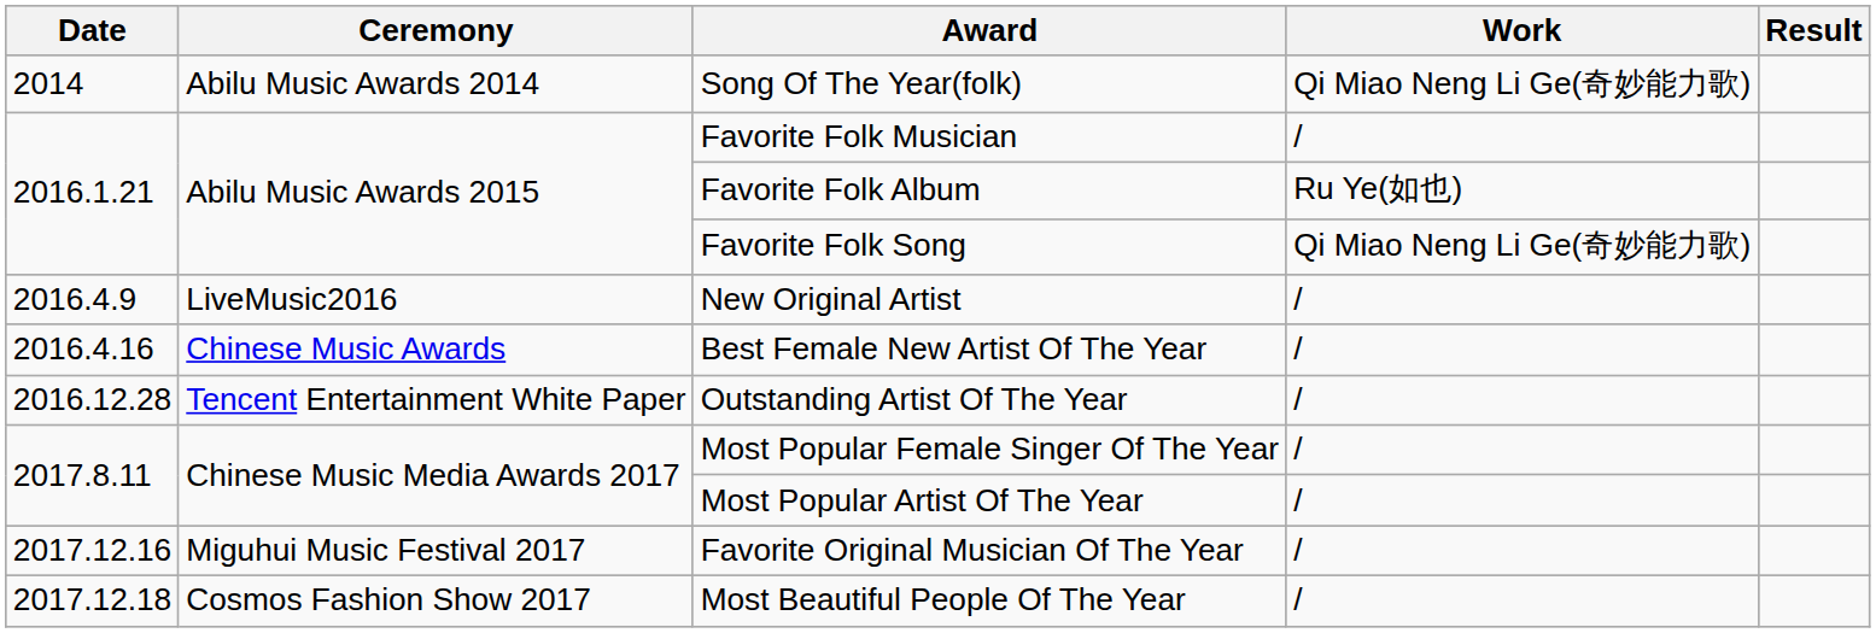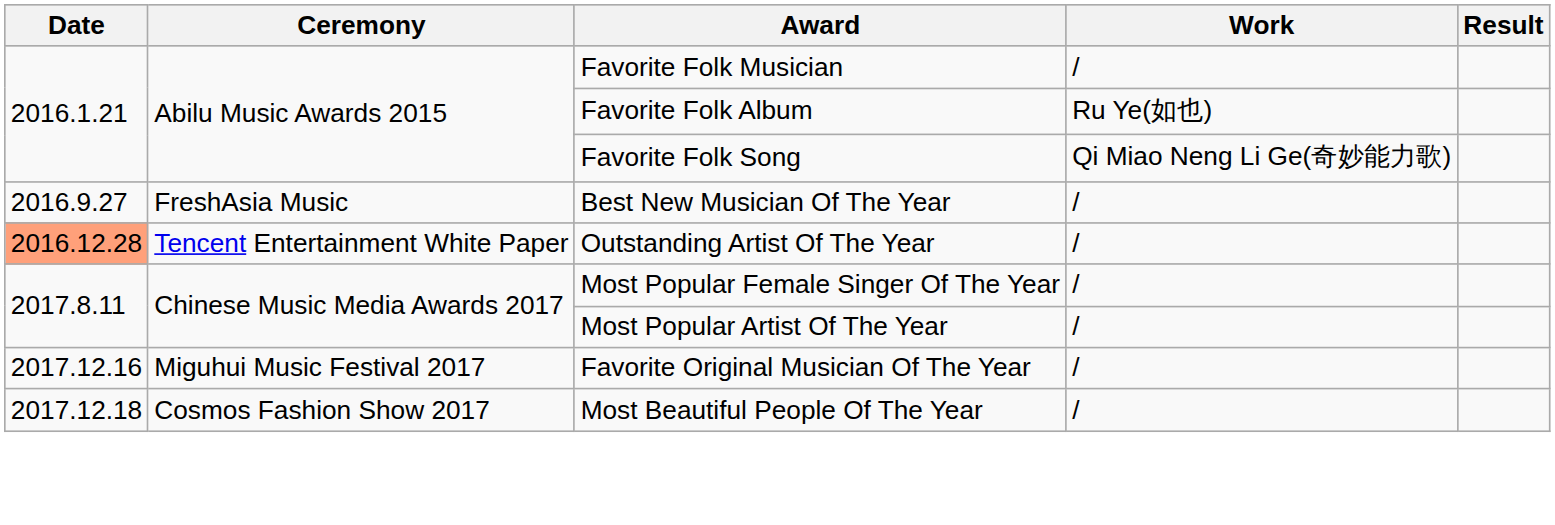 <table class="wikitable">
 <tr>
 <th>Date</th>
 <th>Ceremony</th>
 <th>Award</th>
 <th>Work</th>
 <th>Result</th>
-</tr>
-<tr>
-<td>2014</td>
-<td>Abilu Music Awards 2014</td>
-<td>Song Of The Year(folk)</td>
-<td>Qi Miao Neng Li Ge(奇妙能力歌)</td>
-<td></td>
 </tr>
 <tr>
 <td rowspan="3">2016.1.21</td>
 <td rowspan="3">Abilu Music Awards 2015</td>
 <td>Favorite Folk Musician</td>
 <td>/</td>
 <td></td>
 </tr>
 <tr>
 <td>Favorite Folk Album</td>
 <td>Ru Ye(如也)</td>
 <td></td>
 </tr>
 <tr>
 <td>Favorite Folk Song</td>
 <td>Qi Miao Neng Li Ge(奇妙能力歌)</td>
 <td></td>
 </tr>
 <tr>
-<td>2016.4.9</td>
-<td>LiveMusic2016</td>
-<td>New Original Artist</td>
+<td>2016.9.27</td>
+<td>FreshAsia Music</td>
+<td>Best New Musician Of The Year</td>
 <td>/</td>
 <td></td>
 </tr>
 <tr>
-<td>2016.4.16</td>
-<td><a href='#'>Chinese Music Awards</a></td>
-<td>Best Female New Artist Of The Year</td>
-<td>/</td>
-<td></td>
-</tr>
-<tr>
-<td>2016.12.28</td>
+<td style="background: lightsalmon;">2016.12.28</td>
 <td><a href='#'>Tencent</a> Entertainment White Paper</td>
 <td>Outstanding Artist Of The Year</td>
 <td>/</td>
 <td></td>
 </tr>
 <tr>
 <td rowspan="2">2017.8.11</td>
 <td rowspan="2">Chinese Music Media Awards 2017</td>
 <td>Most Popular Female Singer Of The Year</td>
 <td>/</td>
 <td></td>
 </tr>
 <tr>
 <td>Most Popular Artist Of The Year</td>
 <td>/</td>
 <td></td>
 </tr>
 <tr>
 <td>2017.12.16</td>
 <td>Miguhui Music Festival 2017</td>
 <td>Favorite Original Musician Of The Year</td>
 <td>/</td>
 <td></td>
 </tr>
 <tr>
 <td>2017.12.18</td>
 <td>Cosmos Fashion Show 2017</td>
 <td>Most Beautiful People Of The Year</td>
 <td>/</td>
 <td></td>
 </tr>
 </table>
